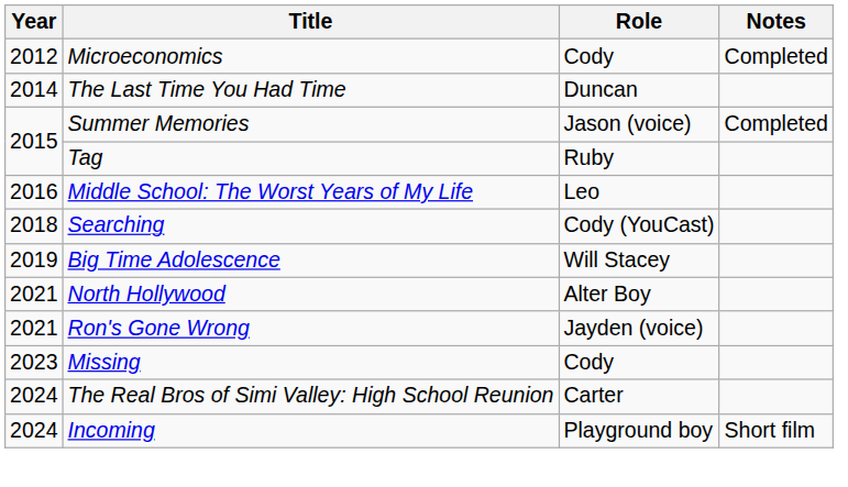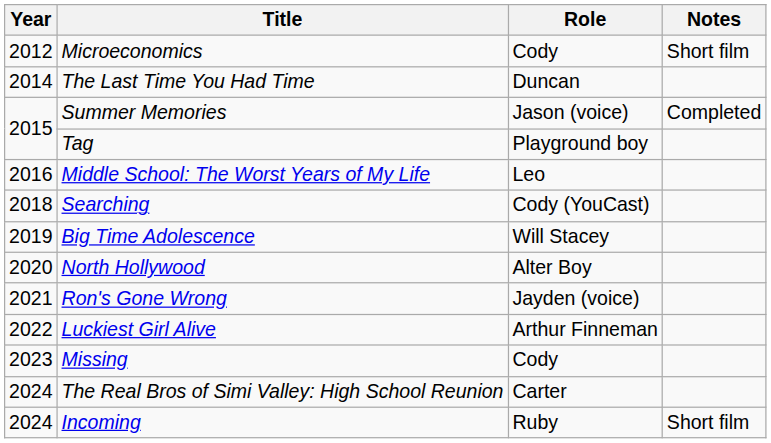 <table class="wikitable sortable">
 <tr>
 <th>Year</th>
 <th>Title</th>
 <th>Role</th>
 <th class="unsortable">Notes</th>
 </tr>
 <tr>
 <td>2012</td>
 <td><em>Microeconomics</em></td>
 <td>Cody</td>
-<td>Completed</td>
+<td>Short film</td>
 </tr>
 <tr>
 <td>2014</td>
 <td><em>The Last Time You Had Time</em></td>
 <td>Duncan</td>
 <td></td>
 </tr>
 <tr>
 <td rowspan="2">2015</td>
 <td><em>Summer Memories</em></td>
 <td>Jason (voice)</td>
 <td>Completed</td>
 </tr>
 <tr>
 <td><em>Tag</em></td>
-<td>Ruby</td>
+<td>Playground boy</td>
 <td></td>
 </tr>
 <tr>
 <td>2016</td>
 <td><em><a href='#'>Middle School: The Worst Years of My Life</a></em></td>
 <td>Leo</td>
 <td></td>
 </tr>
 <tr>
 <td>2018</td>
 <td><em><a href='#'>Searching</a></em></td>
 <td>Cody (YouCast)</td>
 <td></td>
 </tr>
 <tr>
 <td>2019</td>
 <td><em><a href='#'>Big Time Adolescence</a></em></td>
 <td>Will Stacey</td>
 <td></td>
 </tr>
 <tr>
-<td>2021</td>
+<td>2020</td>
 <td><em><a href='#'>North Hollywood</a></em></td>
 <td>Alter Boy</td>
 <td></td>
 </tr>
 <tr>
 <td>2021</td>
 <td><em><a href='#'>Ron's Gone Wrong</a></em></td>
 <td>Jayden (voice)</td>
+<td></td>
+</tr>
+<tr>
+<td>2022</td>
+<td><em><a href='#'>Luckiest Girl Alive</a></em></td>
+<td>Arthur Finneman</td>
 <td></td>
 </tr>
 <tr>
 <td>2023</td>
 <td><em><a href='#'>Missing</a></em></td>
 <td>Cody</td>
 <td></td>
 </tr>
 <tr>
 <td>2024</td>
 <td><em>The Real Bros of Simi Valley: High School Reunion</em></td>
 <td>Carter</td>
 <td></td>
 </tr>
 <tr>
 <td>2024</td>
 <td><em><a href='#'>Incoming</a></em></td>
-<td>Playground boy</td>
+<td>Ruby</td>
 <td>Short film</td>
 </tr>
 </table>
